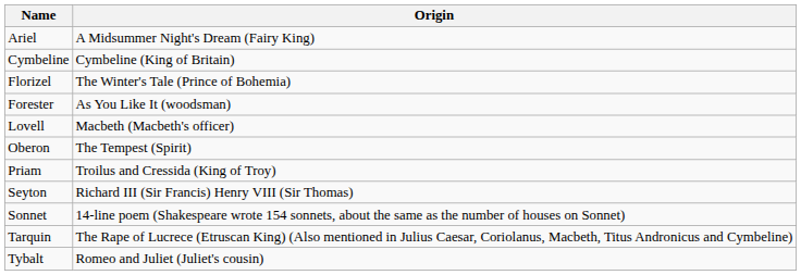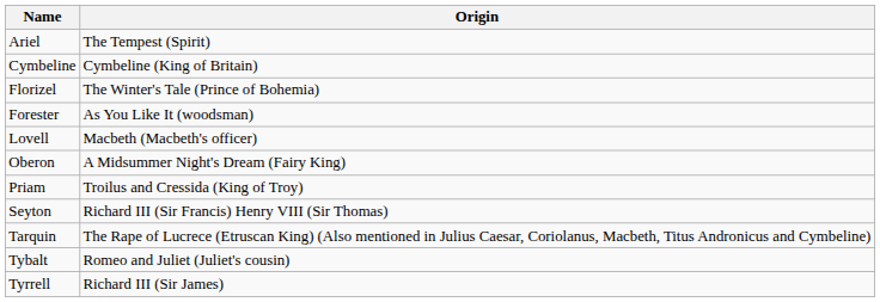 <table class="wikitable">
 <tr>
 <th>Name</th>
 <th>Origin</th>
 </tr>
 <tr>
 <td>Ariel</td>
-<td>A Midsummer Night's Dream   (Fairy King)</td>
+<td>The Tempest (Spirit)</td>
 </tr>
 <tr>
 <td>Cymbeline</td>
 <td>Cymbeline (King of Britain)</td>
 </tr>
 <tr>
 <td>Florizel</td>
 <td>The Winter's Tale (Prince of Bohemia)</td>
 </tr>
 <tr>
 <td>Forester</td>
 <td>As You Like It (woodsman)</td>
 </tr>
 <tr>
 <td>Lovell</td>
 <td>Macbeth (Macbeth's officer)</td>
 </tr>
 <tr>
 <td>Oberon</td>
-<td>The Tempest (Spirit)</td>
+<td>A Midsummer Night's Dream   (Fairy King)</td>
 </tr>
 <tr>
 <td>Priam</td>
 <td>Troilus and Cressida (King of Troy)</td>
 </tr>
 <tr>
 <td>Seyton</td>
 <td>Richard III (Sir Francis) Henry VIII (Sir Thomas)</td>
 </tr>
 <tr>
-<td>Sonnet</td>
-<td>14-line poem (Shakespeare wrote 154 sonnets, about the same as the number of houses on Sonnet)</td>
-</tr>
-<tr>
 <td>Tarquin</td>
 <td>The Rape of Lucrece (Etruscan King) (Also mentioned in Julius Caesar, Coriolanus, Macbeth, Titus Andronicus and Cymbeline)</td>
 </tr>
 <tr>
 <td>Tybalt</td>
 <td>Romeo and Juliet (Juliet's cousin)</td>
 </tr>
+<tr>
+<td>Tyrrell</td>
+<td>Richard III (Sir James)</td>
+</tr>
 </table>
